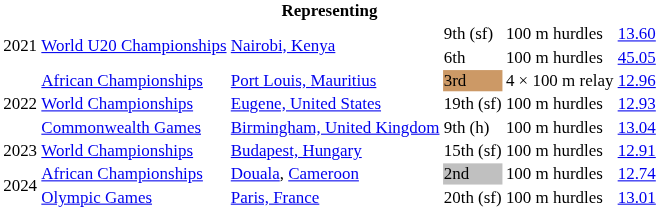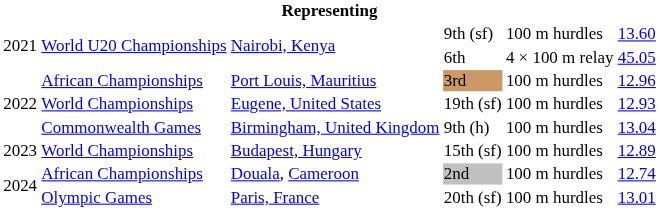 <table>
 <tr>
 <th colspan="6">Representing </th>
 </tr>
 <tr>
 <td rowspan=2>2021</td>
 <td rowspan=2><a href='#'>World U20 Championships</a></td>
 <td rowspan=2><a href='#'>Nairobi, Kenya</a></td>
 <td>9th (sf)</td>
 <td>100 m hurdles</td>
 <td><a href='#'>13.60</a></td>
 </tr>
 <tr>
 <td>6th</td>
-<td>100 m hurdles</td>
+<td>4 × 100 m relay</td>
 <td><a href='#'>45.05</a></td>
 </tr>
 <tr>
 <td rowspan=3>2022</td>
 <td><a href='#'>African Championships</a></td>
 <td><a href='#'>Port Louis, Mauritius</a></td>
 <td bgcolor=cc9966>3rd</td>
-<td>4 × 100 m relay</td>
+<td>100 m hurdles</td>
 <td><a href='#'>12.96</a></td>
 </tr>
 <tr>
 <td><a href='#'>World Championships</a></td>
 <td><a href='#'>Eugene, United States</a></td>
 <td>19th (sf)</td>
 <td>100 m hurdles</td>
 <td><a href='#'>12.93</a></td>
 </tr>
 <tr>
 <td><a href='#'>Commonwealth Games</a></td>
 <td><a href='#'>Birmingham, United Kingdom</a></td>
 <td>9th (h)</td>
 <td>100 m hurdles</td>
 <td><a href='#'>13.04</a></td>
 </tr>
 <tr>
 <td>2023</td>
 <td><a href='#'>World Championships</a></td>
 <td><a href='#'>Budapest, Hungary</a></td>
 <td>15th (sf)</td>
 <td>100 m hurdles</td>
-<td><a href='#'>12.91</a></td>
+<td><a href='#'>12.89</a></td>
 </tr>
 <tr>
 <td rowspan=2>2024</td>
 <td><a href='#'>African Championships</a></td>
 <td><a href='#'>Douala</a>, <a href='#'>Cameroon</a></td>
 <td bgcolor=silver>2nd</td>
 <td>100 m hurdles</td>
 <td><a href='#'>12.74</a></td>
 </tr>
 <tr>
 <td><a href='#'>Olympic Games</a></td>
 <td><a href='#'>Paris, France</a></td>
 <td>20th (sf)</td>
 <td>100 m hurdles</td>
 <td><a href='#'>13.01</a></td>
 </tr>
 </table>
